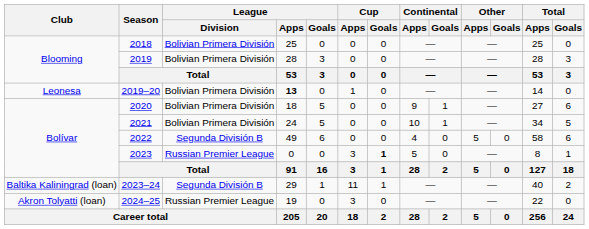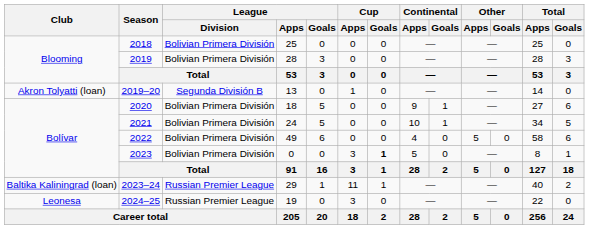 <table class="wikitable" style="text-align:center">
 <tr>
 <th rowspan="2">Club</th>
 <th rowspan="2">Season</th>
 <th colspan="3">League</th>
 <th colspan="2">Cup</th>
 <th colspan="2">Continental</th>
 <th colspan="2">Other</th>
 <th colspan="2">Total</th>
 </tr>
 <tr>
 <th>Division</th>
 <th>Apps</th>
 <th>Goals</th>
 <th>Apps</th>
 <th>Goals</th>
 <th>Apps</th>
 <th>Goals</th>
 <th>Apps</th>
 <th>Goals</th>
 <th>Apps</th>
 <th>Goals</th>
 </tr>
 <tr>
 <td rowspan="3"><a href='#'>Blooming</a></td>
 <td><a href='#'>2018</a></td>
 <td><a href='#'>Bolivian Primera División</a></td>
 <td>25</td>
 <td>0</td>
 <td>0</td>
 <td>0</td>
 <td colspan="2">—</td>
 <td colspan="2">—</td>
 <td>25</td>
 <td>0</td>
 </tr>
 <tr>
 <td><a href='#'>2019</a></td>
 <td>Bolivian Primera División</td>
 <td>28</td>
 <td>3</td>
 <td>0</td>
 <td>0</td>
 <td colspan="2">—</td>
 <td colspan="2">—</td>
 <td>28</td>
 <td>3</td>
 </tr>
 <tr>
 <th colspan="2">Total</th>
 <th>53</th>
 <th>3</th>
 <th>0</th>
 <th>0</th>
 <th colspan="2">—</th>
 <th colspan="2">—</th>
 <th>53</th>
 <th>3</th>
 </tr>
 <tr>
-<td><a href='#'>Leonesa</a></td>
+<td><a href='#'>Akron Tolyatti</a> (loan)</td>
 <td><a href='#'>2019–20</a></td>
-<td>Bolivian Primera División</td>
-<td><strong>13</strong></td>
+<td><a href='#'>Segunda División B</a></td>
+<td>13</td>
 <td>0</td>
 <td>1</td>
 <td>0</td>
 <td colspan="2">—</td>
 <td colspan="2">—</td>
 <td>14</td>
 <td>0</td>
 </tr>
 <tr>
 <td rowspan="5"><a href='#'>Bolívar</a></td>
 <td><a href='#'>2020</a></td>
 <td>Bolivian Primera División</td>
 <td>18</td>
 <td>5</td>
 <td>0</td>
 <td>0</td>
 <td>9</td>
 <td>1</td>
 <td colspan="2">—</td>
 <td>27</td>
 <td>6</td>
 </tr>
 <tr>
 <td><a href='#'>2021</a></td>
 <td>Bolivian Primera División</td>
 <td>24</td>
 <td>5</td>
 <td>0</td>
 <td>0</td>
 <td>10</td>
 <td>1</td>
 <td colspan="2">—</td>
 <td>34</td>
 <td>5</td>
 </tr>
 <tr>
 <td><a href='#'>2022</a></td>
-<td><a href='#'>Segunda División B</a></td>
+<td>Bolivian Primera División</td>
 <td>49</td>
 <td>6</td>
 <td>0</td>
 <td>0</td>
 <td>4</td>
 <td>0</td>
 <td>5</td>
 <td>0</td>
 <td>58</td>
 <td>6</td>
 </tr>
 <tr>
 <td><a href='#'>2023</a></td>
-<td><a href='#'>Russian Premier League</a></td>
+<td>Bolivian Primera División</td>
 <td>0</td>
 <td>0</td>
 <td>3</td>
 <td><strong>1</strong></td>
 <td>5</td>
 <td>0</td>
 <td colspan="2">—</td>
 <td>8</td>
 <td>1</td>
 </tr>
 <tr>
 <th colspan="2">Total</th>
 <th>91</th>
 <th>16</th>
 <th>3</th>
 <th>1</th>
 <th>28</th>
 <th>2</th>
 <th>5</th>
 <th>0</th>
 <th>127</th>
 <th>18</th>
 </tr>
 <tr>
 <td><a href='#'>Baltika Kaliningrad</a> (loan)</td>
 <td><a href='#'>2023–24</a></td>
-<td><a href='#'>Segunda División B</a></td>
+<td><a href='#'>Russian Premier League</a></td>
 <td>29</td>
 <td>1</td>
 <td>11</td>
 <td>1</td>
 <td colspan="2">—</td>
 <td colspan="2">—</td>
 <td>40</td>
 <td>2</td>
 </tr>
 <tr>
-<td><a href='#'>Akron Tolyatti</a> (loan)</td>
+<td><a href='#'>Leonesa</a></td>
 <td><a href='#'>2024–25</a></td>
 <td>Russian Premier League</td>
 <td>19</td>
 <td>0</td>
 <td>3</td>
 <td>0</td>
 <td colspan="2">—</td>
 <td colspan="2">—</td>
 <td>22</td>
 <td>0</td>
 </tr>
 <tr>
 <th colspan="3">Career total</th>
 <th>205</th>
 <th>20</th>
 <th>18</th>
 <th>2</th>
 <th>28</th>
 <th>2</th>
 <th>5</th>
 <th>0</th>
 <th>256</th>
 <th>24</th>
 </tr>
 </table>
